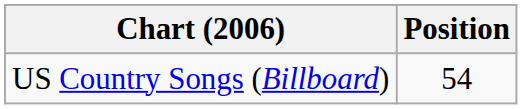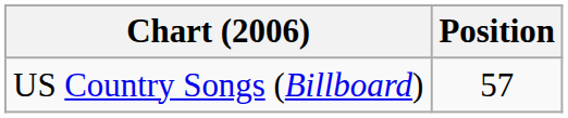 <table class="wikitable sortable">
 <tr>
 <th scope="col">Chart (2006)</th>
 <th scope="col">Position</th>
 </tr>
 <tr>
 <td>US <a href='#'>Country Songs</a> (<em><a href='#'>Billboard</a></em>)</td>
-<td align="center">54</td>
+<td align="center">57</td>
 </tr>
 </table>
